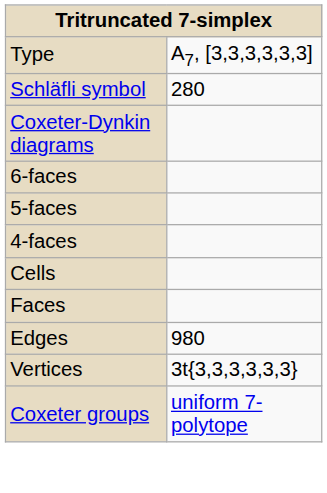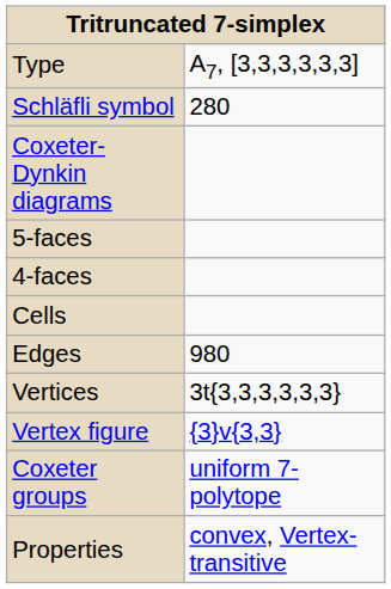 <table class="wikitable" align="right" style="margin-left:10px" width="250">
 <tr>
 <th style="background:#e7dcc3;" colspan="2">Tritruncated 7-simplex</th>
 </tr>
 <tr>
 <td style="background:#e7dcc3;">Type</td>
 <td>A<sub>7</sub>, [3,3,3,3,3,3]</td>
 </tr>
 <tr>
 <td style="background:#e7dcc3;"><a href='#'>Schläfli symbol</a></td>
 <td>280</td>
 </tr>
 <tr>
 <td style="background:#e7dcc3;"><a href='#'>Coxeter-Dynkin diagrams</a></td>
 <td></td>
 </tr>
 <tr>
-<td style="background:#e7dcc3;">6-faces</td>
-<td></td>
-</tr>
-<tr>
 <td style="background:#e7dcc3;">5-faces</td>
 <td></td>
 </tr>
 <tr>
 <td style="background:#e7dcc3;">4-faces</td>
 <td></td>
 </tr>
 <tr>
 <td style="background:#e7dcc3;">Cells</td>
 <td></td>
 </tr>
 <tr>
-<td style="background:#e7dcc3;">Faces</td>
-<td></td>
-</tr>
-<tr>
 <td style="background:#e7dcc3;">Edges</td>
 <td>980</td>
 </tr>
 <tr>
 <td style="background:#e7dcc3;">Vertices</td>
 <td>3t{3,3,3,3,3,3}</td>
 </tr>
 <tr>
+<td style="background:#e7dcc3;"><a href='#'>Vertex figure</a></td>
+<td><a href='#'>{3}v{3,3}</a></td>
+</tr>
+<tr>
 <td style="background:#e7dcc3;"><a href='#'>Coxeter groups</a></td>
 <td><a href='#'>uniform 7-polytope</a></td>
 </tr>
+<tr>
+<td style="background:#e7dcc3;">Properties</td>
+<td><a href='#'>convex</a>, <a href='#'>Vertex-transitive</a></td>
+</tr>
 </table>
